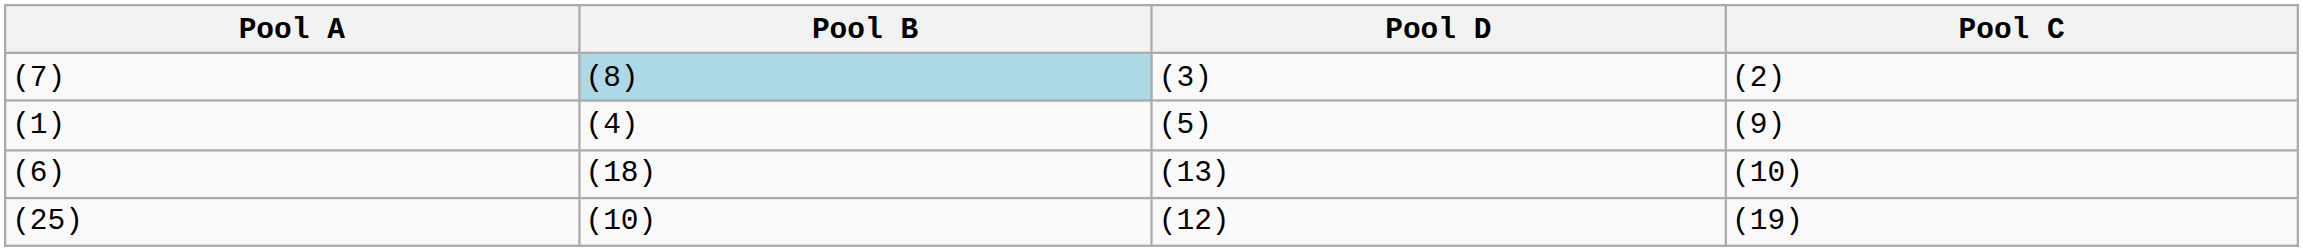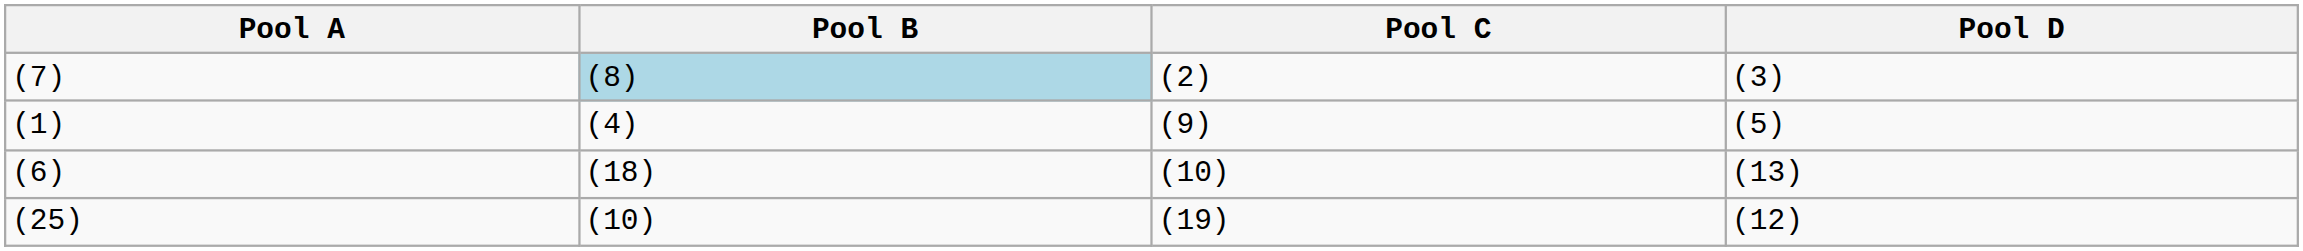 <table class="wikitable" width=80%>
 <tr>
 <th width=25%>Pool A</th>
 <th width=25%>Pool B</th>
+<th width=25%>Pool C</th>
 <th width=25%>Pool D</th>
-<th width=25%>Pool C</th>
 </tr>
 <tr>
 <td> (7)</td>
 <td style="background: lightblue;"> (8)</td>
+<td> (2)</td>
 <td> (3)</td>
-<td> (2)</td>
 </tr>
 <tr>
 <td> (1)</td>
 <td> (4)</td>
+<td> (9)</td>
 <td> (5)</td>
-<td> (9)</td>
 </tr>
 <tr>
 <td> (6)</td>
 <td> (18)</td>
+<td> (10)</td>
 <td> (13)</td>
-<td> (10)</td>
 </tr>
 <tr>
 <td> (25)</td>
 <td> (10)</td>
+<td> (19)</td>
 <td> (12)</td>
-<td> (19)</td>
 </tr>
 </table>
